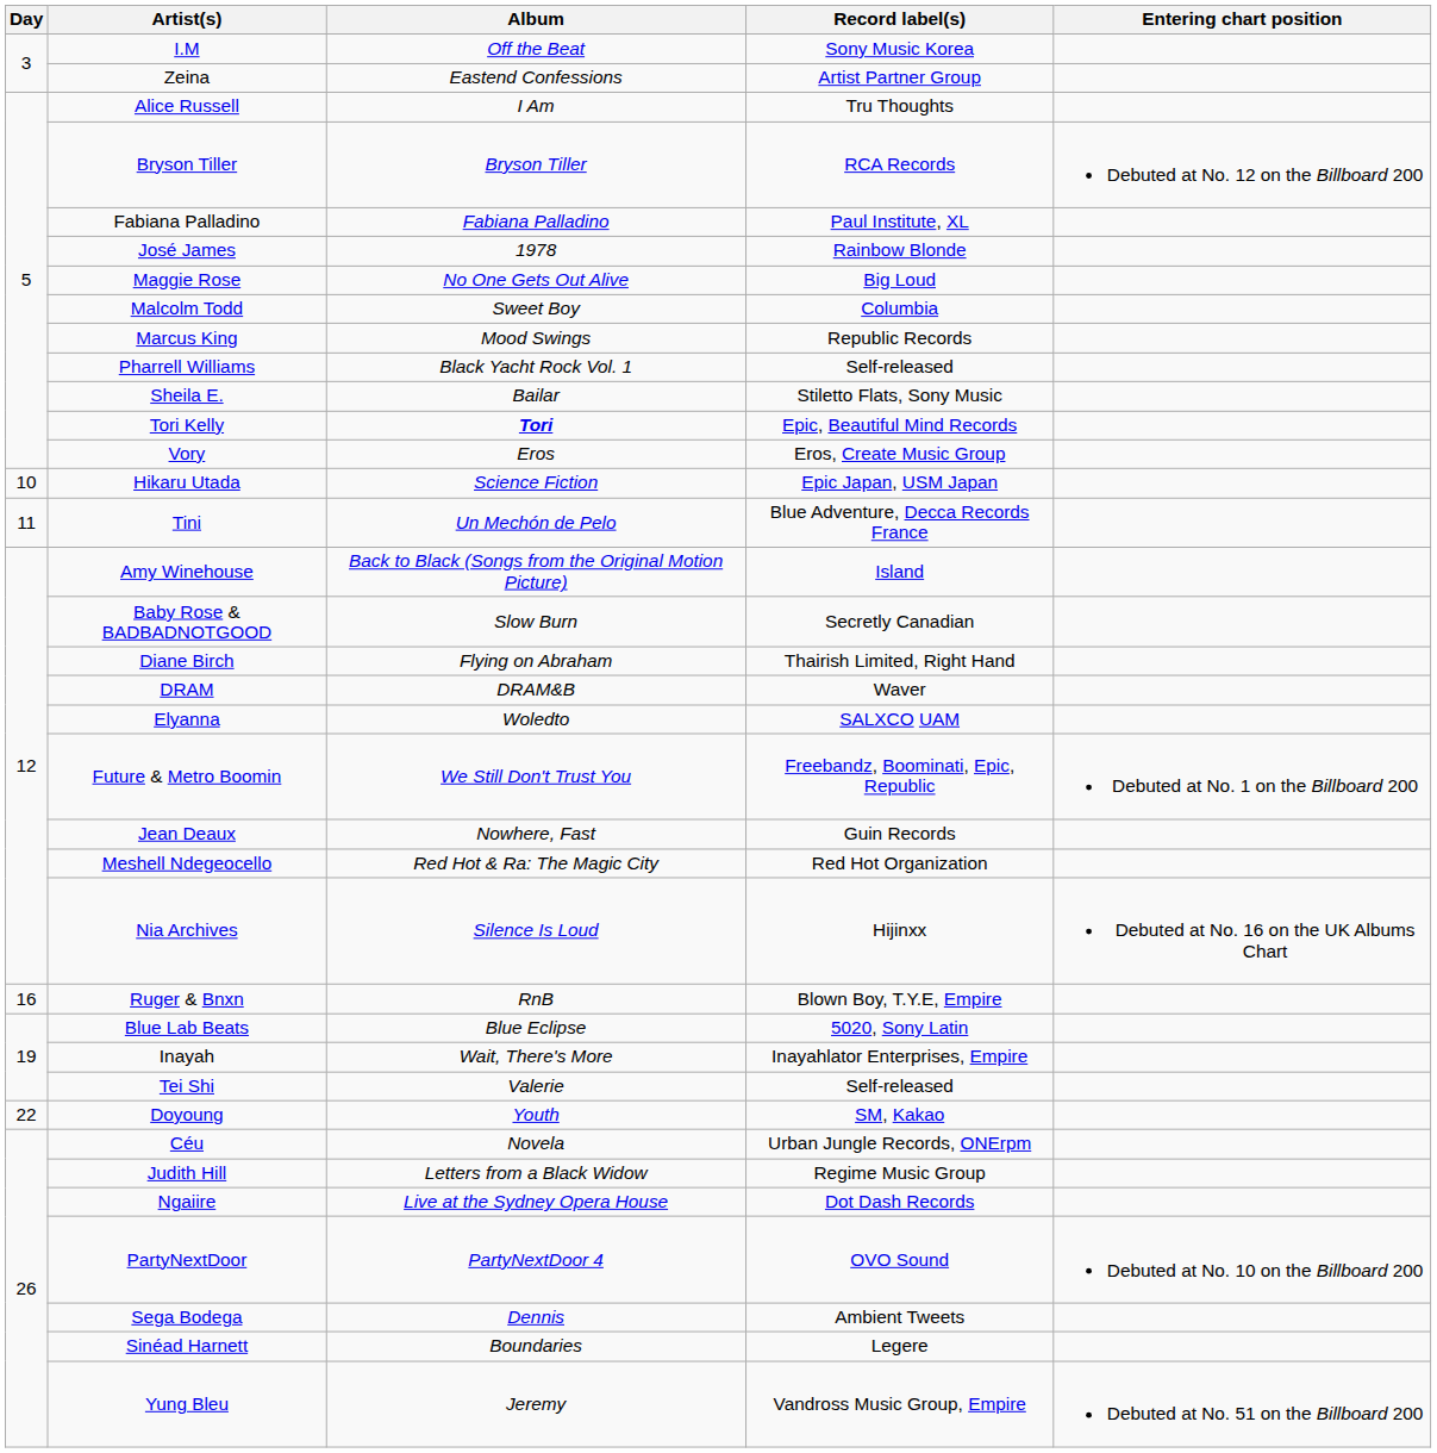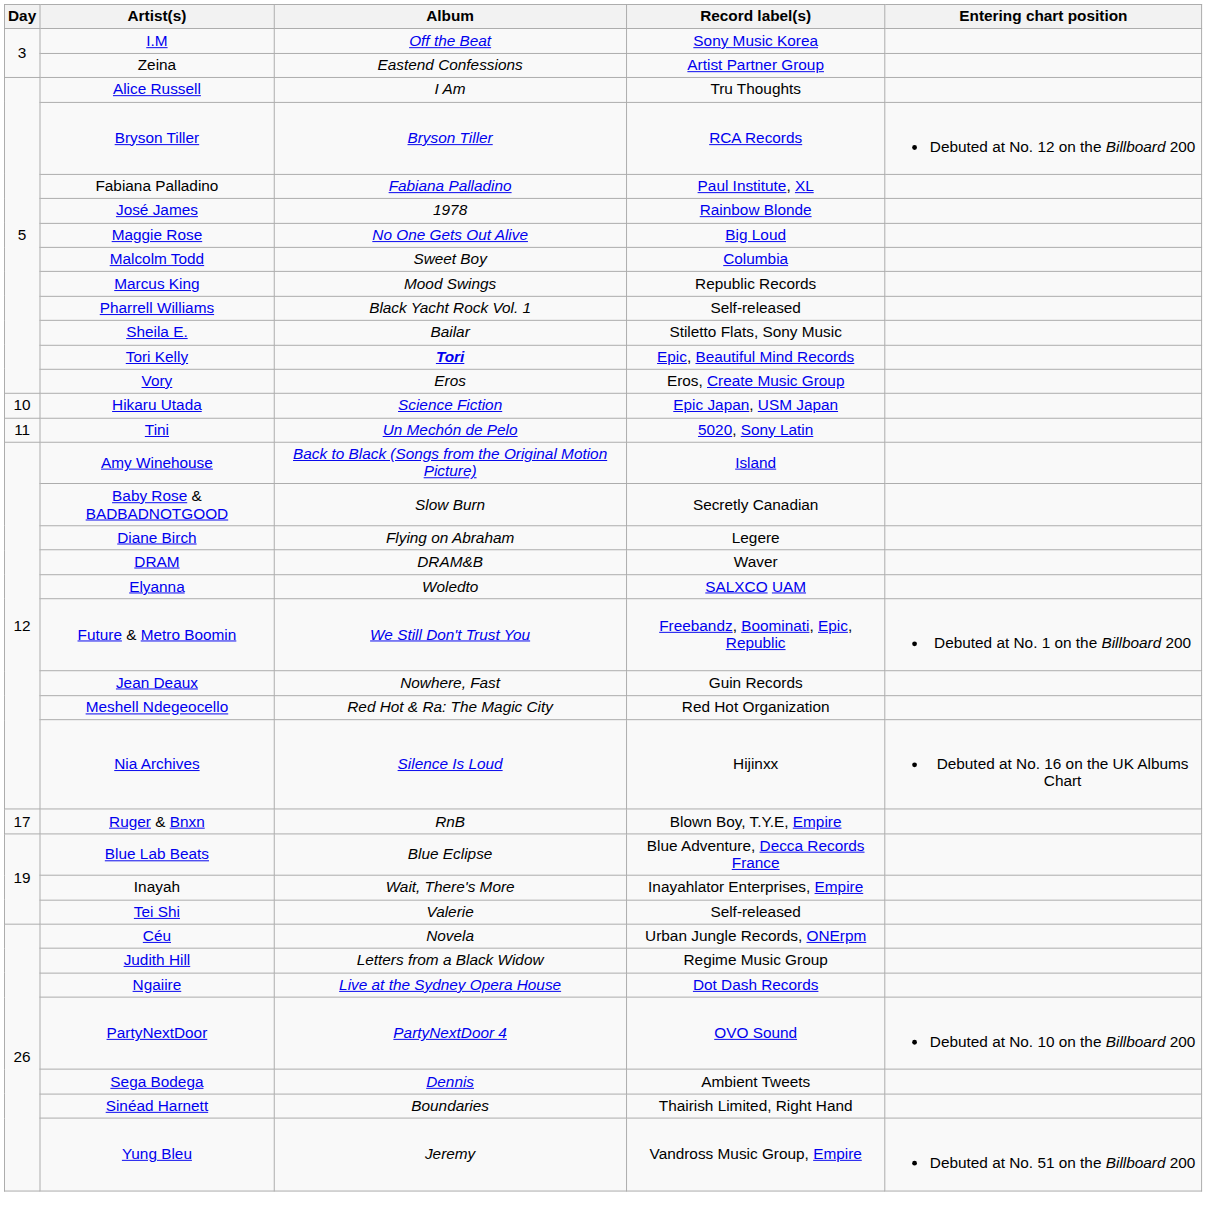 <table class="wikitable" style="text-align:center;">
 <tr>
 <th scope="col">Day</th>
 <th scope="col">Artist(s)</th>
 <th scope="col">Album</th>
 <th scope="col">Record label(s)</th>
 <th scope="col">Entering chart position</th>
 </tr>
 <tr>
 <td rowspan="2">3</td>
 <td><a href='#'>I.M</a></td>
 <td><em><a href='#'>Off the Beat</a></em></td>
 <td><a href='#'>Sony Music Korea</a></td>
 <td></td>
 </tr>
 <tr>
 <td>Zeina</td>
 <td><em>Eastend Confessions</em></td>
 <td><a href='#'>Artist Partner Group</a></td>
 <td></td>
 </tr>
 <tr>
 <td rowspan="11">5</td>
 <td><a href='#'>Alice Russell</a></td>
 <td><em>I Am</em></td>
 <td>Tru Thoughts</td>
 <td></td>
 </tr>
 <tr>
 <td><a href='#'>Bryson Tiller</a></td>
 <td><em><a href='#'>Bryson Tiller</a></em></td>
 <td><a href='#'>RCA Records</a></td>
 <td><br><ul><li>Debuted at No. 12 on the <em>Billboard</em> 200</li></ul></td>
 </tr>
 <tr>
 <td>Fabiana Palladino</td>
 <td><em><a href='#'>Fabiana Palladino</a></em></td>
 <td><a href='#'>Paul Institute</a>, <a href='#'>XL</a></td>
 <td></td>
 </tr>
 <tr>
 <td><a href='#'>José James</a></td>
 <td><em>1978</em></td>
 <td><a href='#'>Rainbow Blonde</a></td>
 <td></td>
 </tr>
 <tr>
 <td><a href='#'>Maggie Rose</a></td>
 <td><em><a href='#'>No One Gets Out Alive</a></em></td>
 <td><a href='#'>Big Loud</a></td>
 <td></td>
 </tr>
 <tr>
 <td><a href='#'>Malcolm Todd</a></td>
 <td><em>Sweet Boy</em></td>
 <td><a href='#'>Columbia</a></td>
 <td></td>
 </tr>
 <tr>
 <td><a href='#'>Marcus King</a></td>
 <td><em>Mood Swings</em></td>
 <td>Republic Records</td>
 <td></td>
 </tr>
 <tr>
 <td><a href='#'>Pharrell Williams</a></td>
 <td><em>Black Yacht Rock Vol. 1</em></td>
 <td>Self-released</td>
 <td></td>
 </tr>
 <tr>
 <td><a href='#'>Sheila E.</a></td>
 <td><em>Bailar</em></td>
 <td>Stiletto Flats, Sony Music</td>
 <td></td>
 </tr>
 <tr>
 <td><a href='#'>Tori Kelly</a></td>
 <td><strong><em><a href='#'>Tori</a></em></strong></td>
 <td><a href='#'>Epic</a>, <a href='#'>Beautiful Mind Records</a></td>
 <td></td>
 </tr>
 <tr>
 <td><a href='#'>Vory</a></td>
 <td><em>Eros</em></td>
 <td>Eros, <a href='#'>Create Music Group</a></td>
 <td></td>
 </tr>
 <tr>
 <td>10</td>
 <td><a href='#'>Hikaru Utada</a></td>
 <td><em><a href='#'>Science Fiction</a></em></td>
 <td><a href='#'>Epic Japan</a>, <a href='#'>USM Japan</a></td>
 <td></td>
 </tr>
 <tr>
 <td>11</td>
 <td><a href='#'>Tini</a></td>
 <td><em><a href='#'>Un Mechón de Pelo</a></em></td>
-<td>Blue Adventure, <a href='#'>Decca Records France</a></td>
+<td><a href='#'>5020</a>, <a href='#'>Sony Latin</a></td>
 <td></td>
 </tr>
 <tr>
 <td rowspan="9">12</td>
 <td><a href='#'>Amy Winehouse</a></td>
 <td><em><a href='#'>Back to Black (Songs from the Original Motion Picture)</a></em></td>
 <td><a href='#'>Island</a></td>
 <td></td>
 </tr>
 <tr>
 <td><a href='#'>Baby Rose</a> & <a href='#'>BADBADNOTGOOD</a></td>
 <td><em>Slow Burn</em></td>
 <td>Secretly Canadian</td>
 <td></td>
 </tr>
 <tr>
 <td><a href='#'>Diane Birch</a></td>
 <td><em>Flying on Abraham</em></td>
-<td>Thairish Limited, Right Hand</td>
+<td>Legere</td>
 <td></td>
 </tr>
 <tr>
 <td><a href='#'>DRAM</a></td>
 <td><em>DRAM&B</em></td>
 <td>Waver</td>
 <td></td>
 </tr>
 <tr>
 <td><a href='#'>Elyanna</a></td>
 <td><em>Woledto</em></td>
 <td><a href='#'>SALXCO</a> <a href='#'>UAM</a></td>
 <td></td>
 </tr>
 <tr>
 <td><a href='#'>Future</a> & <a href='#'>Metro Boomin</a></td>
 <td><em><a href='#'>We Still Don't Trust You</a></em></td>
 <td><a href='#'>Freebandz</a>, <a href='#'>Boominati</a>, <a href='#'>Epic</a>, <a href='#'>Republic</a></td>
 <td><br><ul><li>Debuted at No. 1 on the <em>Billboard</em> 200</li></ul></td>
 </tr>
 <tr>
 <td><a href='#'>Jean Deaux</a></td>
 <td><em>Nowhere, Fast</em></td>
 <td>Guin Records</td>
 <td></td>
 </tr>
 <tr>
 <td><a href='#'>Meshell Ndegeocello</a></td>
 <td><em>Red Hot & Ra: The Magic City</em></td>
 <td>Red Hot Organization</td>
 <td></td>
 </tr>
 <tr>
 <td><a href='#'>Nia Archives</a></td>
 <td><em><a href='#'>Silence Is Loud</a></em></td>
 <td>Hijinxx</td>
 <td><br><ul><li>Debuted at No. 16 on the UK Albums Chart</li></ul></td>
 </tr>
 <tr>
-<td>16</td>
+<td>17</td>
 <td><a href='#'>Ruger</a> & <a href='#'>Bnxn</a></td>
 <td><em>RnB</em></td>
 <td>Blown Boy, T.Y.E, <a href='#'>Empire</a></td>
 <td></td>
 </tr>
 <tr>
 <td rowspan="3">19</td>
 <td><a href='#'>Blue Lab Beats</a></td>
 <td><em>Blue Eclipse</em></td>
-<td><a href='#'>5020</a>, <a href='#'>Sony Latin</a></td>
+<td>Blue Adventure, <a href='#'>Decca Records France</a></td>
 <td></td>
 </tr>
 <tr>
 <td>Inayah</td>
 <td><em>Wait, There's More</em></td>
 <td>Inayahlator Enterprises, <a href='#'>Empire</a></td>
 <td></td>
 </tr>
 <tr>
 <td><a href='#'>Tei Shi</a></td>
 <td><em>Valerie</em></td>
 <td>Self-released</td>
-<td></td>
-</tr>
-<tr>
-<td>22</td>
-<td><a href='#'>Doyoung</a></td>
-<td><em><a href='#'>Youth</a></em></td>
-<td><a href='#'>SM</a>, <a href='#'>Kakao</a></td>
 <td></td>
 </tr>
 <tr>
 <td rowspan="7">26</td>
 <td><a href='#'>Céu</a></td>
 <td><em>Novela</em></td>
 <td>Urban Jungle Records, <a href='#'>ONErpm</a></td>
 <td></td>
 </tr>
 <tr>
 <td><a href='#'>Judith Hill</a></td>
 <td><em>Letters from a Black Widow</em></td>
 <td>Regime Music Group</td>
 <td></td>
 </tr>
 <tr>
 <td><a href='#'>Ngaiire</a></td>
 <td><em><a href='#'>Live at the Sydney Opera House</a></em></td>
 <td><a href='#'>Dot Dash Records</a></td>
 <td></td>
 </tr>
 <tr>
 <td><a href='#'>PartyNextDoor</a></td>
 <td><em><a href='#'>PartyNextDoor 4</a></em></td>
 <td><a href='#'>OVO Sound</a></td>
 <td><br><ul><li>Debuted at No. 10 on the <em>Billboard</em> 200</li></ul></td>
 </tr>
 <tr>
 <td><a href='#'>Sega Bodega</a></td>
 <td><em><a href='#'>Dennis</a></em></td>
 <td>Ambient Tweets</td>
 <td></td>
 </tr>
 <tr>
 <td><a href='#'>Sinéad Harnett</a></td>
 <td><em>Boundaries</em></td>
-<td>Legere</td>
+<td>Thairish Limited, Right Hand</td>
 <td></td>
 </tr>
 <tr>
 <td><a href='#'>Yung Bleu</a></td>
 <td><em>Jeremy</em></td>
 <td>Vandross Music Group, <a href='#'>Empire</a></td>
 <td><br><ul><li>Debuted at No. 51 on the <em>Billboard</em> 200</li></ul></td>
 </tr>
 </table>
